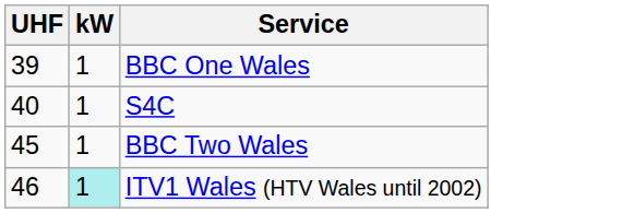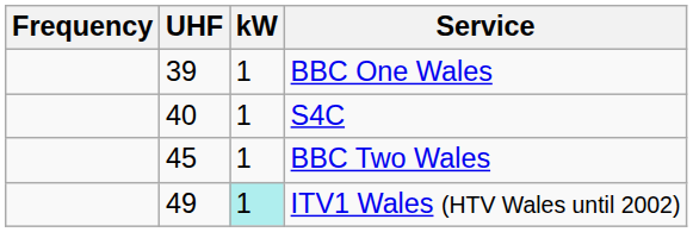 <table class="wikitable sortable">
 <tr>
+<th>Frequency</th>
 <th>UHF</th>
 <th>kW</th>
 <th>Service</th>
 </tr>
 <tr>
+<td></td>
 <td>39</td>
 <td>1</td>
 <td><a href='#'>BBC One Wales</a></td>
 </tr>
 <tr>
+<td></td>
 <td>40</td>
 <td>1</td>
 <td><a href='#'>S4C</a></td>
 </tr>
 <tr>
+<td></td>
 <td>45</td>
 <td>1</td>
 <td><a href='#'>BBC Two Wales</a></td>
 </tr>
 <tr>
-<td>46</td>
+<td></td>
+<td>49</td>
 <td style="background: paleturquoise;">1</td>
 <td><a href='#'>ITV1 Wales</a> <small>(HTV Wales until 2002)</small></td>
 </tr>
 </table>
